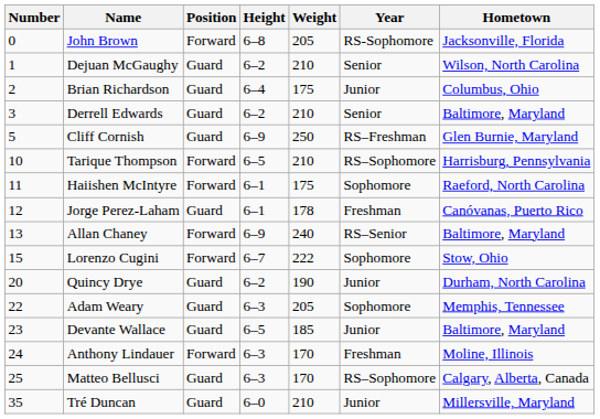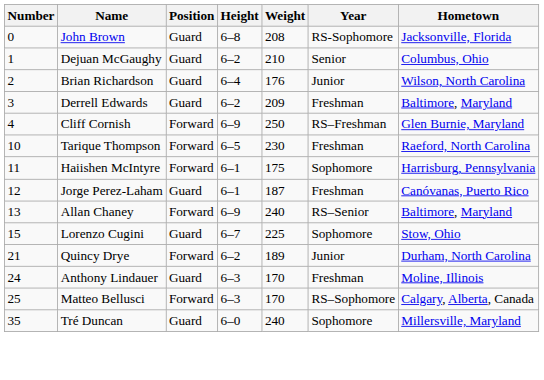 <table class="wikitable sortable" style="font-size: 95%;">
 <tr>
 <th>Number</th>
 <th>Name</th>
 <th>Position</th>
 <th>Height</th>
 <th>Weight</th>
 <th>Year</th>
 <th>Hometown</th>
 </tr>
 <tr>
 <td>0</td>
 <td><a href='#'>John Brown</a></td>
-<td>Forward</td>
+<td>Guard</td>
 <td>6–8</td>
-<td>205</td>
+<td>208</td>
 <td>RS-Sophomore</td>
 <td><a href='#'>Jacksonville, Florida</a></td>
 </tr>
 <tr>
 <td>1</td>
 <td>Dejuan McGaughy</td>
 <td>Guard</td>
 <td>6–2</td>
 <td>210</td>
 <td>Senior</td>
-<td><a href='#'>Wilson, North Carolina</a></td>
+<td><a href='#'>Columbus, Ohio</a></td>
 </tr>
 <tr>
 <td>2</td>
 <td>Brian Richardson</td>
 <td>Guard</td>
 <td>6–4</td>
-<td>175</td>
+<td>176</td>
 <td>Junior</td>
-<td><a href='#'>Columbus, Ohio</a></td>
+<td><a href='#'>Wilson, North Carolina</a></td>
 </tr>
 <tr>
 <td>3</td>
 <td>Derrell Edwards</td>
 <td>Guard</td>
 <td>6–2</td>
-<td>210</td>
-<td>Senior</td>
+<td>209</td>
+<td>Freshman</td>
 <td><a href='#'>Baltimore</a>, <a href='#'>Maryland</a></td>
 </tr>
 <tr>
-<td>5</td>
+<td>4</td>
 <td>Cliff Cornish</td>
-<td>Guard</td>
+<td>Forward</td>
 <td>6–9</td>
 <td>250</td>
 <td>RS–Freshman</td>
 <td><a href='#'>Glen Burnie, Maryland</a></td>
 </tr>
 <tr>
 <td>10</td>
 <td>Tarique Thompson</td>
 <td>Forward</td>
 <td>6–5</td>
-<td>210</td>
-<td>RS–Sophomore</td>
-<td><a href='#'>Harrisburg, Pennsylvania</a></td>
+<td>230</td>
+<td>Freshman</td>
+<td><a href='#'>Raeford, North Carolina</a></td>
 </tr>
 <tr>
 <td>11</td>
 <td>Haiishen McIntyre</td>
 <td>Forward</td>
 <td>6–1</td>
 <td>175</td>
 <td>Sophomore</td>
-<td><a href='#'>Raeford, North Carolina</a></td>
+<td><a href='#'>Harrisburg, Pennsylvania</a></td>
 </tr>
 <tr>
 <td>12</td>
 <td>Jorge Perez-Laham</td>
 <td>Guard</td>
 <td>6–1</td>
-<td>178</td>
+<td>187</td>
 <td>Freshman</td>
 <td><a href='#'>Canóvanas, Puerto Rico</a></td>
 </tr>
 <tr>
 <td>13</td>
 <td>Allan Chaney</td>
 <td>Forward</td>
 <td>6–9</td>
 <td>240</td>
 <td>RS–Senior</td>
 <td><a href='#'>Baltimore</a>, <a href='#'>Maryland</a></td>
 </tr>
 <tr>
 <td>15</td>
 <td>Lorenzo Cugini</td>
-<td>Forward</td>
+<td>Guard</td>
 <td>6–7</td>
-<td>222</td>
+<td>225</td>
 <td>Sophomore</td>
 <td><a href='#'>Stow, Ohio</a></td>
 </tr>
 <tr>
-<td>20</td>
+<td>21</td>
 <td>Quincy Drye</td>
-<td>Guard</td>
+<td>Forward</td>
 <td>6–2</td>
-<td>190</td>
+<td>189</td>
 <td>Junior</td>
 <td><a href='#'>Durham, North Carolina</a></td>
 </tr>
 <tr>
-<td>22</td>
-<td>Adam Weary</td>
-<td>Guard</td>
-<td>6–3</td>
-<td>205</td>
-<td>Sophomore</td>
-<td><a href='#'>Memphis, Tennessee</a></td>
-</tr>
-<tr>
-<td>23</td>
-<td>Devante Wallace</td>
-<td>Guard</td>
-<td>6–5</td>
-<td>185</td>
-<td>Junior</td>
-<td><a href='#'>Baltimore</a>, <a href='#'>Maryland</a></td>
-</tr>
-<tr>
 <td>24</td>
 <td>Anthony Lindauer</td>
-<td>Forward</td>
+<td>Guard</td>
 <td>6–3</td>
 <td>170</td>
 <td>Freshman</td>
 <td><a href='#'>Moline, Illinois</a></td>
 </tr>
 <tr>
 <td>25</td>
 <td>Matteo Bellusci</td>
-<td>Guard</td>
+<td>Forward</td>
 <td>6–3</td>
 <td>170</td>
 <td>RS–Sophomore</td>
 <td><a href='#'>Calgary</a>, <a href='#'>Alberta</a>, Canada</td>
 </tr>
 <tr>
 <td>35</td>
 <td>Tré Duncan</td>
 <td>Guard</td>
 <td>6–0</td>
-<td>210</td>
-<td>Junior</td>
+<td>240</td>
+<td>Sophomore</td>
 <td><a href='#'>Millersville, Maryland</a></td>
 </tr>
 </table>
